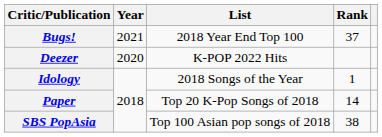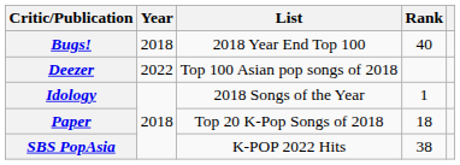 <table class="wikitable sortable plainrowheaders">
 <tr>
 <th scope="col">Critic/Publication</th>
 <th scope="col">Year</th>
 <th scope="col">List</th>
 <th scope="col">Rank</th>
 <th scope="col" class="unsortable"></th>
 </tr>
 <tr>
 <th scope="row"><em><a href='#'>Bugs!</a></em></th>
-<td align="center">2021</td>
+<td align="center">2018</td>
 <td align="center">2018 Year End Top 100</td>
-<td align="center">37</td>
+<td align="center">40</td>
 <td></td>
 </tr>
 <tr>
 <th scope="row"><em><a href='#'>Deezer</a></em></th>
-<td align="center">2020</td>
-<td align="center">K-POP 2022 Hits</td>
+<td align="center">2022</td>
+<td align="center">Top 100 Asian pop songs of 2018</td>
 <td></td>
 <td align="center"></td>
 </tr>
 <tr>
 <th scope="row"><em><a href='#'>Idology</a></em></th>
 <td align="center" rowspan="3">2018</td>
 <td align="center">2018 Songs of the Year</td>
 <td align="center">1</td>
 <td></td>
 </tr>
 <tr>
 <th scope="row"><em><a href='#'>Paper</a></em></th>
 <td align="center">Top 20 K-Pop Songs of 2018</td>
-<td align="center">14</td>
+<td align="center">18</td>
 <td></td>
 </tr>
 <tr>
 <th scope="row"><em><a href='#'>SBS PopAsia</a></em></th>
-<td align="center">Top 100 Asian pop songs of 2018</td>
+<td align="center">K-POP 2022 Hits</td>
 <td align="center">38</td>
 <td></td>
 </tr>
 </table>
